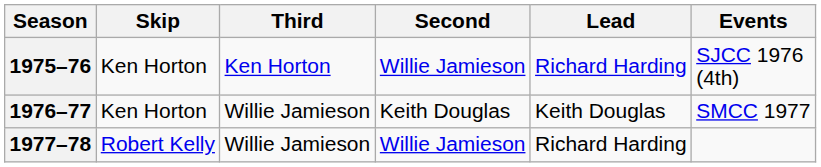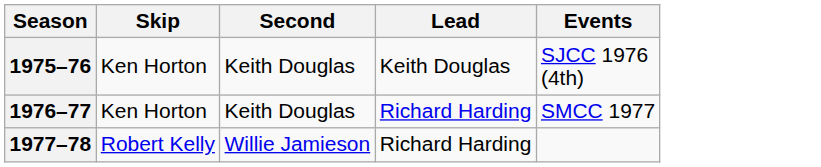 <table class="wikitable">
 <tr>
 <th scope="col">Season</th>
 <th scope="col">Skip</th>
-<th scope="col">Third</th>
 <th scope="col">Second</th>
 <th scope="col">Lead</th>
 <th scope="col">Events</th>
 </tr>
 <tr>
 <th scope="row">1975–76</th>
 <td>Ken Horton</td>
-<td><a href='#'>Ken Horton</a></td>
-<td><a href='#'>Willie Jamieson</a></td>
-<td><a href='#'>Richard Harding</a></td>
+<td>Keith Douglas</td>
+<td>Keith Douglas</td>
 <td><a href='#'>SJCC</a> 1976 <br> (4th)</td>
 </tr>
 <tr>
 <th scope="row">1976–77</th>
 <td>Ken Horton</td>
-<td>Willie Jamieson</td>
 <td>Keith Douglas</td>
-<td>Keith Douglas</td>
+<td><a href='#'>Richard Harding</a></td>
 <td><a href='#'>SMCC</a> 1977 <br> </td>
 </tr>
 <tr>
 <th scope="row">1977–78</th>
 <td><a href='#'>Robert Kelly</a></td>
-<td>Willie Jamieson</td>
 <td><a href='#'>Willie Jamieson</a></td>
 <td>Richard Harding</td>
 <td> </td>
 </tr>
 </table>
